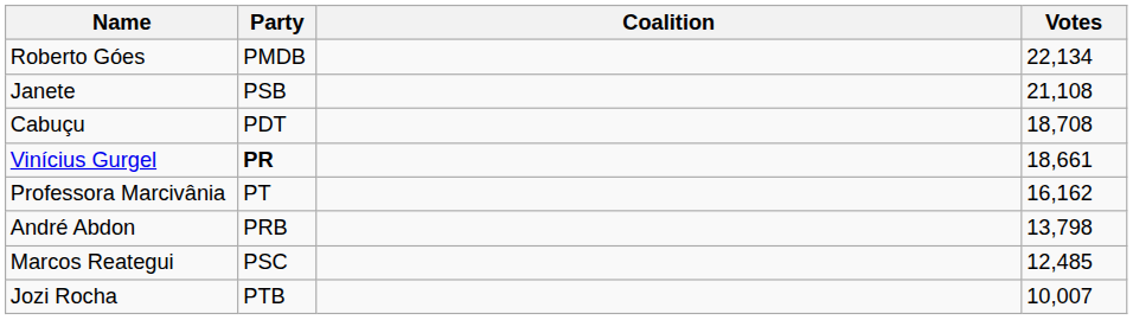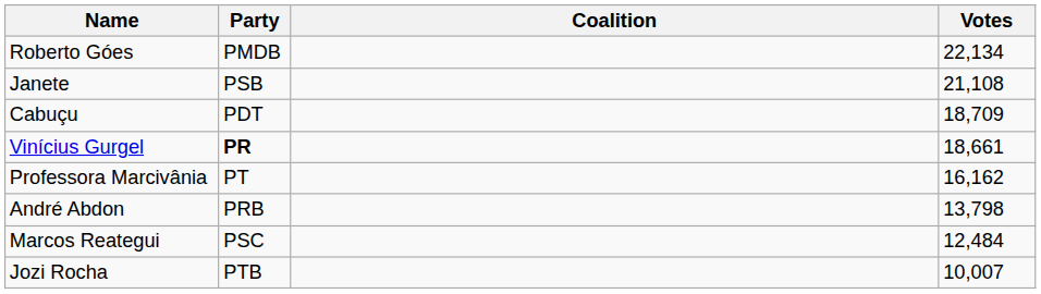 <table class="wikitable sortable">
 <tr>
 <th style="width:165px;">Name</th>
 <th style="width:50px;">Party</th>
 <th style="width:515px;">Coalition</th>
 <th style="width:70px;">Votes</th>
 </tr>
 <tr>
 <td>Roberto Góes</td>
 <td>PMDB</td>
 <td></td>
 <td>22,134</td>
 </tr>
 <tr>
 <td>Janete</td>
 <td>PSB</td>
 <td></td>
 <td>21,108</td>
 </tr>
 <tr>
 <td>Cabuçu</td>
 <td>PDT</td>
 <td></td>
-<td>18,708</td>
+<td>18,709</td>
 </tr>
 <tr>
 <td><a href='#'>Vinícius Gurgel</a></td>
 <td><strong>PR</strong></td>
 <td></td>
 <td>18,661</td>
 </tr>
 <tr>
 <td>Professora Marcivânia</td>
 <td>PT</td>
 <td></td>
 <td>16,162</td>
 </tr>
 <tr>
 <td>André Abdon</td>
 <td>PRB</td>
 <td></td>
 <td>13,798</td>
 </tr>
 <tr>
 <td>Marcos Reategui</td>
 <td>PSC</td>
 <td></td>
-<td>12,485</td>
+<td>12,484</td>
 </tr>
 <tr>
 <td>Jozi Rocha</td>
 <td>PTB</td>
 <td></td>
 <td>10,007</td>
 </tr>
 </table>
